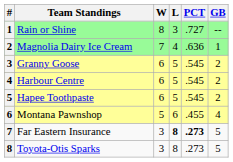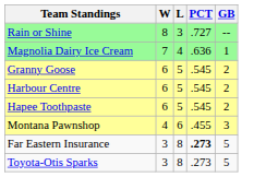 <table class="wikitable">
 <tr>
-<th>#</th>
 <th width=200>Team Standings</th>
 <th>W</th>
 <th>L</th>
 <th><a href='#'>PCT</a></th>
 <th><a href='#'>GB</a></th>
 </tr>
 <tr align=center bgcolor="#98fb98">
-<th>1</th>
 <td align=left><a href='#'>Rain or Shine</a></td>
 <td>8</td>
 <td>3</td>
 <td>.727</td>
 <td>--</td>
 </tr>
 <tr align=center bgcolor="#98fb98">
-<th>2</th>
 <td align=left><a href='#'>Magnolia Dairy Ice Cream</a></td>
 <td>7</td>
 <td>4</td>
 <td>.636</td>
 <td>1</td>
 </tr>
 <tr align=center bgcolor="#FFFF99">
-<th>3</th>
 <td align=left><a href='#'>Granny Goose</a></td>
 <td>6</td>
 <td>5</td>
 <td>.545</td>
 <td>2</td>
 </tr>
 <tr align=center bgcolor="#FFFF99">
-<th>4</th>
 <td align=left><a href='#'>Harbour Centre</a></td>
 <td>6</td>
 <td>5</td>
 <td>.545</td>
 <td>2</td>
 </tr>
 <tr align=center bgcolor="#FFFF99">
-<th>5</th>
 <td align=left><a href='#'>Hapee Toothpaste</a></td>
 <td>6</td>
 <td>5</td>
 <td>.545</td>
 <td>2</td>
 </tr>
 <tr align=center bgcolor="#FFFF99">
-<th>6</th>
 <td align=left>Montana Pawnshop</td>
-<td>5</td>
+<td>4</td>
 <td>6</td>
 <td>.455</td>
-<td>4</td>
+<td>3</td>
 </tr>
 <tr align=center bgcolor=>
-<th>7</th>
 <td align=left>Far Eastern Insurance</td>
 <td>3</td>
-<td><strong>8</strong></td>
+<td>8</td>
 <td><strong>.273</strong></td>
 <td>5</td>
 </tr>
 <tr align=center bgcolor=>
-<th>8</th>
 <td align=left><a href='#'>Toyota-Otis Sparks</a></td>
 <td>3</td>
 <td>8</td>
 <td>.273</td>
 <td>5</td>
 </tr>
 </table>
